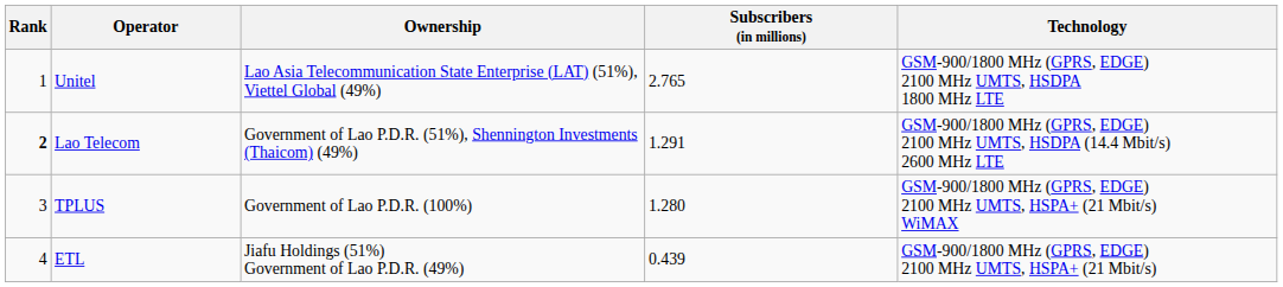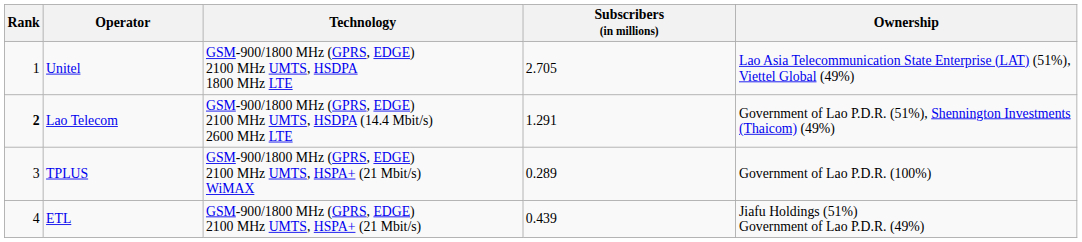 <table class="wikitable">
 <tr>
 <th style="width:3%;">Rank</th>
 <th style="width:15%;">Operator</th>
+<th style="width:30%;">Technology</th>
+<th style="width:20%;">Subscribers<br><small>(in millions)</small></th>
 <th style="width:32%;">Ownership</th>
-<th style="width:20%;">Subscribers<br><small>(in millions)</small></th>
-<th style="width:30%;">Technology</th>
 </tr>
 <tr>
 <td align=right>1</td>
 <td><a href='#'>Unitel</a></td>
+<td><a href='#'>GSM</a>-900/1800 MHz (<a href='#'>GPRS</a>, <a href='#'>EDGE</a>)<br>2100 MHz <a href='#'>UMTS</a>, <a href='#'>HSDPA</a><br>1800 MHz <a href='#'>LTE</a></td>
+<td>2.705</td>
 <td><a href='#'>Lao Asia Telecommunication State Enterprise (LAT)</a> (51%), <a href='#'>Viettel Global</a> (49%)</td>
-<td>2.765</td>
-<td><a href='#'>GSM</a>-900/1800 MHz (<a href='#'>GPRS</a>, <a href='#'>EDGE</a>)<br>2100 MHz <a href='#'>UMTS</a>, <a href='#'>HSDPA</a><br>1800 MHz <a href='#'>LTE</a></td>
 </tr>
 <tr>
 <td align=right><strong>2</strong></td>
 <td><a href='#'>Lao Telecom</a></td>
+<td><a href='#'>GSM</a>-900/1800 MHz (<a href='#'>GPRS</a>, <a href='#'>EDGE</a>)<br>2100 MHz <a href='#'>UMTS</a>, <a href='#'>HSDPA</a> (14.4 Mbit/s)<br>2600 MHz <a href='#'>LTE</a></td>
+<td>1.291</td>
 <td>Government of Lao P.D.R. (51%), <a href='#'>Shennington Investments (Thaicom)</a> (49%)</td>
-<td>1.291</td>
-<td><a href='#'>GSM</a>-900/1800 MHz (<a href='#'>GPRS</a>, <a href='#'>EDGE</a>)<br>2100 MHz <a href='#'>UMTS</a>, <a href='#'>HSDPA</a> (14.4 Mbit/s)<br>2600 MHz <a href='#'>LTE</a></td>
 </tr>
 <tr>
 <td align=right>3</td>
 <td><a href='#'>TPLUS</a></td>
+<td><a href='#'>GSM</a>-900/1800 MHz (<a href='#'>GPRS</a>, <a href='#'>EDGE</a>)<br>2100 MHz <a href='#'>UMTS</a>, <a href='#'>HSPA+</a> (21 Mbit/s)<br><a href='#'>WiMAX</a></td>
+<td>0.289</td>
 <td>Government of Lao P.D.R. (100%)</td>
-<td>1.280</td>
-<td><a href='#'>GSM</a>-900/1800 MHz (<a href='#'>GPRS</a>, <a href='#'>EDGE</a>)<br>2100 MHz <a href='#'>UMTS</a>, <a href='#'>HSPA+</a> (21 Mbit/s)<br><a href='#'>WiMAX</a></td>
 </tr>
 <tr>
 <td align=right>4</td>
 <td><a href='#'>ETL</a></td>
+<td><a href='#'>GSM</a>-900/1800 MHz (<a href='#'>GPRS</a>, <a href='#'>EDGE</a>)<br>2100 MHz <a href='#'>UMTS</a>, <a href='#'>HSPA+</a> (21 Mbit/s)</td>
+<td>0.439</td>
 <td>Jiafu Holdings (51%)<br> Government of Lao P.D.R. (49%)</td>
-<td>0.439</td>
-<td><a href='#'>GSM</a>-900/1800 MHz (<a href='#'>GPRS</a>, <a href='#'>EDGE</a>)<br>2100 MHz <a href='#'>UMTS</a>, <a href='#'>HSPA+</a> (21 Mbit/s)</td>
 </tr>
 </table>
